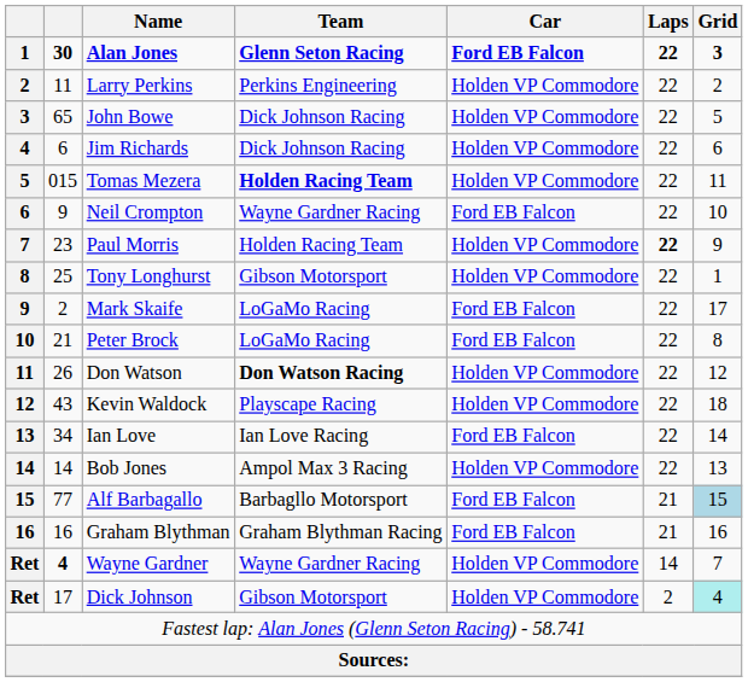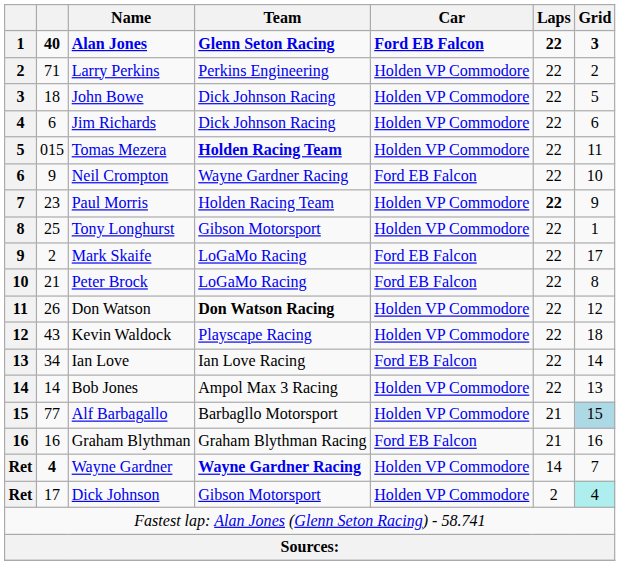 <table class="wikitable" style="font-size: 85%">
 <tr>
 <th></th>
 <th></th>
 <th>Name</th>
 <th>Team</th>
 <th>Car</th>
 <th>Laps</th>
 <th>Grid</th>
 </tr>
 <tr>
 <th>1</th>
-<td align="center"><strong>30</strong></td>
+<td align="center"><strong>40</strong></td>
 <td> <strong><a href='#'>Alan Jones</a></strong></td>
 <td><strong><a href='#'>Glenn Seton Racing</a></strong></td>
 <td><strong><a href='#'>Ford EB Falcon</a></strong></td>
 <td align="center"><strong>22</strong></td>
 <td align="center"><strong>3</strong></td>
 </tr>
 <tr>
 <th>2</th>
-<td align="center">11</td>
+<td align="center">71</td>
 <td> <a href='#'>Larry Perkins</a></td>
 <td><a href='#'>Perkins Engineering</a></td>
 <td><a href='#'>Holden VP Commodore</a></td>
 <td align="center">22</td>
 <td align="center">2</td>
 </tr>
 <tr>
 <th>3</th>
-<td align="center">65</td>
+<td align="center">18</td>
 <td> <a href='#'>John Bowe</a></td>
 <td><a href='#'>Dick Johnson Racing</a></td>
 <td><a href='#'>Holden VP Commodore</a></td>
 <td align="center">22</td>
 <td align="center">5</td>
 </tr>
 <tr>
 <th>4</th>
 <td align="center">6</td>
 <td> <a href='#'>Jim Richards</a></td>
 <td><a href='#'>Dick Johnson Racing</a></td>
 <td><a href='#'>Holden VP Commodore</a></td>
 <td align="center">22</td>
 <td align="center">6</td>
 </tr>
 <tr>
 <th>5</th>
 <td align="center">015</td>
 <td> <a href='#'>Tomas Mezera</a></td>
 <td><strong><a href='#'>Holden Racing Team</a></strong></td>
 <td><a href='#'>Holden VP Commodore</a></td>
 <td align="center">22</td>
 <td align="center">11</td>
 </tr>
 <tr>
 <th>6</th>
 <td align="center">9</td>
 <td> <a href='#'>Neil Crompton</a></td>
 <td><a href='#'>Wayne Gardner Racing</a></td>
 <td><a href='#'>Ford EB Falcon</a></td>
 <td align="center">22</td>
 <td align="center">10</td>
 </tr>
 <tr>
 <th>7</th>
 <td align="center">23</td>
 <td> <a href='#'>Paul Morris</a></td>
 <td><a href='#'>Holden Racing Team</a></td>
 <td><a href='#'>Holden VP Commodore</a></td>
 <td align="center"><strong>22</strong></td>
 <td align="center">9</td>
 </tr>
 <tr>
 <th>8</th>
 <td align="center">25</td>
 <td> <a href='#'>Tony Longhurst</a></td>
 <td><a href='#'>Gibson Motorsport</a></td>
 <td><a href='#'>Holden VP Commodore</a></td>
 <td align="center">22</td>
 <td align="center">1</td>
 </tr>
 <tr>
 <th>9</th>
 <td align="center">2</td>
 <td> <a href='#'>Mark Skaife</a></td>
 <td><a href='#'>LoGaMo Racing</a></td>
 <td><a href='#'>Ford EB Falcon</a></td>
 <td align="center">22</td>
 <td align="center">17</td>
 </tr>
 <tr>
 <th>10</th>
 <td align="center">21</td>
 <td> <a href='#'>Peter Brock</a></td>
 <td><a href='#'>LoGaMo Racing</a></td>
 <td><a href='#'>Ford EB Falcon</a></td>
 <td align="center">22</td>
 <td align="center">8</td>
 </tr>
 <tr>
 <th>11</th>
 <td align="center">26</td>
 <td> Don Watson</td>
 <td><strong>Don Watson Racing</strong></td>
 <td><a href='#'>Holden VP Commodore</a></td>
 <td align="center">22</td>
 <td align="center">12</td>
 </tr>
 <tr>
 <th>12</th>
 <td align="center">43</td>
 <td> Kevin Waldock</td>
 <td><a href='#'>Playscape Racing</a></td>
 <td><a href='#'>Holden VP Commodore</a></td>
 <td align="center">22</td>
 <td align="center">18</td>
 </tr>
 <tr>
 <th>13</th>
 <td align="center">34</td>
 <td> Ian Love</td>
 <td>Ian Love Racing</td>
 <td><a href='#'>Ford EB Falcon</a></td>
 <td align="center">22</td>
 <td align="center">14</td>
 </tr>
 <tr>
 <th>14</th>
 <td align="center">14</td>
 <td> Bob Jones</td>
 <td>Ampol Max 3 Racing</td>
 <td><a href='#'>Holden VP Commodore</a></td>
 <td align="center">22</td>
 <td align="center">13</td>
 </tr>
 <tr>
 <th>15</th>
 <td align="center">77</td>
 <td> <a href='#'>Alf Barbagallo</a></td>
 <td>Barbagllo Motorsport</td>
-<td><a href='#'>Ford EB Falcon</a></td>
+<td><a href='#'>Holden VP Commodore</a></td>
 <td align="center">21</td>
 <td align="center" style="background: lightblue;">15</td>
 </tr>
 <tr>
 <th>16</th>
 <td align="center">16</td>
 <td> Graham Blythman</td>
 <td>Graham Blythman Racing</td>
 <td><a href='#'>Ford EB Falcon</a></td>
 <td align="center">21</td>
 <td align="center">16</td>
 </tr>
 <tr>
 <th>Ret</th>
 <td align="center"><strong>4</strong></td>
 <td> <a href='#'>Wayne Gardner</a></td>
-<td><a href='#'>Wayne Gardner Racing</a></td>
+<td><strong><a href='#'>Wayne Gardner Racing</a></strong></td>
 <td><a href='#'>Holden VP Commodore</a></td>
 <td align="center">14</td>
 <td align="center">7</td>
 </tr>
 <tr>
 <th>Ret</th>
 <td align="center">17</td>
 <td> <a href='#'>Dick Johnson</a></td>
 <td><a href='#'>Gibson Motorsport</a></td>
 <td><a href='#'>Holden VP Commodore</a></td>
 <td align="center">2</td>
 <td align="center" style="background: paleturquoise;">4</td>
 </tr>
 <tr>
 <td colspan="7" align="center"><em>Fastest lap: <a href='#'>Alan Jones</a> (<a href='#'>Glenn Seton Racing</a>) - 58.741</em></td>
 </tr>
 <tr>
 <th colspan="7">Sources:</th>
 </tr>
 <tr>
 </tr>
 </table>
